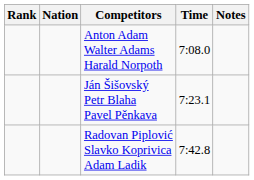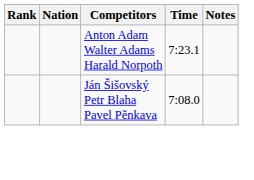 <table class="wikitable sortable" style="text-align:center; font-size:95%">
 <tr>
 <th>Rank</th>
 <th>Nation</th>
 <th>Competitors</th>
 <th>Time</th>
 <th>Notes</th>
 </tr>
 <tr>
 <td></td>
 <td align=left></td>
 <td align=left><a href='#'>Anton Adam</a><br><a href='#'>Walter Adams</a><br><a href='#'>Harald Norpoth</a></td>
-<td>7:08.0</td>
+<td>7:23.1</td>
 <td></td>
 </tr>
 <tr>
 <td></td>
 <td align=left></td>
 <td align=left><a href='#'>Ján Šišovský</a><br><a href='#'>Petr Blaha</a><br><a href='#'>Pavel Pěnkava</a></td>
-<td>7:23.1</td>
-<td></td>
-</tr>
-<tr>
-<td></td>
-<td align=left></td>
-<td align=left><a href='#'>Radovan Piplović</a><br><a href='#'>Slavko Koprivica</a><br><a href='#'>Adam Ladik</a></td>
-<td>7:42.8</td>
+<td>7:08.0</td>
 <td></td>
 </tr>
 </table>
